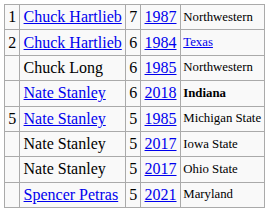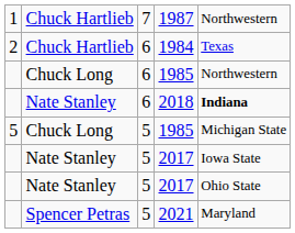 <table class="wikitable">
 <tr>
 </tr>
 <tr>
 <td>1</td>
 <td><a href='#'>Chuck Hartlieb</a></td>
 <td><abbr>7</abbr></td>
 <td><a href='#'>1987</a></td>
 <td style="font-size:80%;">Northwestern</td>
 </tr>
 <tr>
 <td>2</td>
 <td><a href='#'>Chuck Hartlieb</a></td>
 <td><abbr>6</abbr></td>
 <td><a href='#'>1984</a></td>
 <td style="font-size:80%;"><a href='#'>Texas</a></td>
 </tr>
 <tr>
 <td></td>
 <td>Chuck Long</td>
 <td><abbr>6</abbr></td>
 <td><a href='#'>1985</a></td>
 <td style="font-size:80%;">Northwestern</td>
 </tr>
 <tr>
 <td></td>
 <td><a href='#'>Nate Stanley</a></td>
 <td><abbr>6</abbr></td>
 <td><a href='#'>2018</a></td>
 <td style="font-size:80%;"><strong>Indiana</strong></td>
 </tr>
 <tr>
 <td>5</td>
-<td><a href='#'>Nate Stanley</a></td>
+<td>Chuck Long</td>
 <td><abbr>5</abbr></td>
 <td><a href='#'>1985</a></td>
 <td style="font-size:80%;">Michigan State</td>
 </tr>
 <tr>
 <td></td>
 <td>Nate Stanley</td>
 <td><abbr>5</abbr></td>
 <td><a href='#'>2017</a></td>
 <td style="font-size:80%;">Iowa State</td>
 </tr>
 <tr>
 <td></td>
 <td>Nate Stanley</td>
 <td><abbr>5</abbr></td>
 <td><a href='#'>2017</a></td>
 <td style="font-size:80%;">Ohio State</td>
 </tr>
 <tr>
 <td></td>
 <td><a href='#'>Spencer Petras</a></td>
 <td><abbr>5</abbr></td>
 <td><a href='#'>2021</a></td>
 <td style="font-size:80%;">Maryland</td>
 </tr>
 </table>
